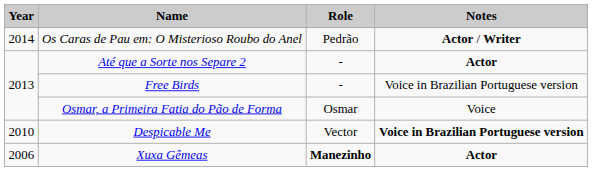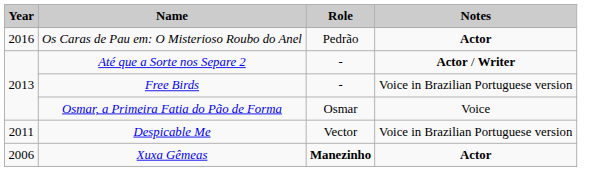 <table class="sortable" border="2" cellpadding="4" cellspacing="0" style="background: #f9f9f9; border: 1px #aaaaaa solid; border-collapse: collapse; font-size: 90%; text-align: center;">
 <tr bgcolor="#CCCCCC" align="center">
 <th>Year</th>
 <th>Name</th>
 <th>Role</th>
 <th>Notes</th>
 </tr>
 <tr>
-<td>2014</td>
+<td>2016</td>
 <td><em>Os Caras de Pau em: O Misterioso Roubo do Anel</em></td>
 <td>Pedrão</td>
-<td><strong>Actor</strong> / <strong>Writer</strong></td>
+<td><strong>Actor</strong></td>
 </tr>
 <tr>
 <td rowspan="3">2013</td>
 <td><em><a href='#'>Até que a Sorte nos Separe 2</a></em></td>
 <td>-</td>
-<td><strong>Actor</strong></td>
+<td><strong>Actor</strong> / <strong>Writer</strong></td>
 </tr>
 <tr>
 <td><em><a href='#'>Free Birds</a></em></td>
 <td>-</td>
 <td>Voice in Brazilian Portuguese version</td>
 </tr>
 <tr>
 <td><em><a href='#'>Osmar, a Primeira Fatia do Pão de Forma</a></em></td>
 <td>Osmar</td>
 <td>Voice</td>
 </tr>
 <tr>
-<td>2010</td>
+<td>2011</td>
 <td><em><a href='#'>Despicable Me</a></em></td>
 <td>Vector</td>
-<td><strong>Voice in Brazilian Portuguese version</strong></td>
+<td>Voice in Brazilian Portuguese version</td>
 </tr>
 <tr>
 <td>2006</td>
 <td><em><a href='#'>Xuxa Gêmeas</a></em></td>
 <td><strong>Manezinho</strong></td>
 <td><strong>Actor</strong></td>
 </tr>
 </table>
